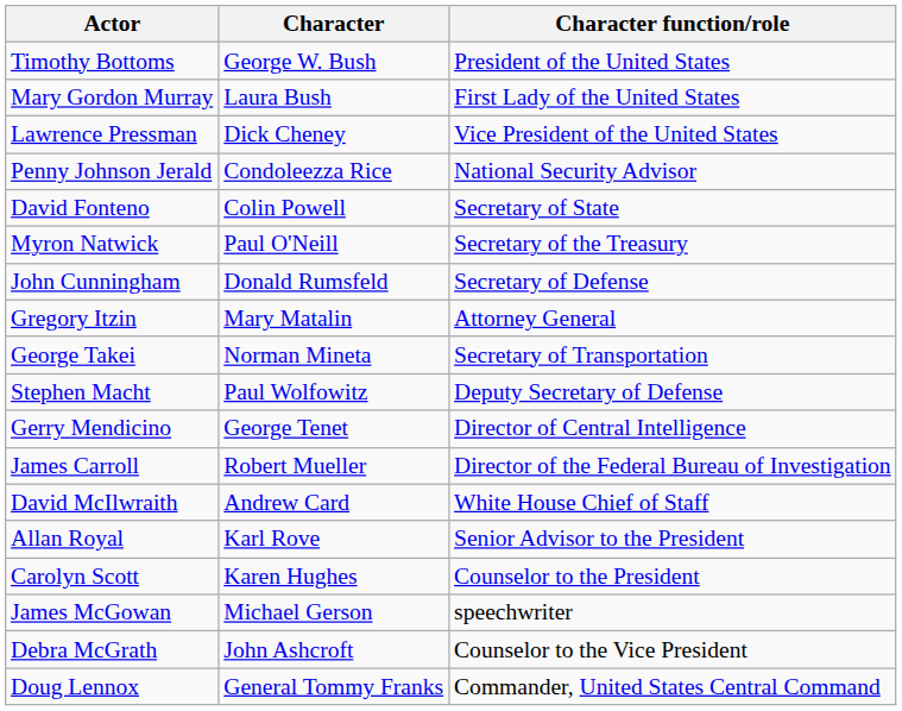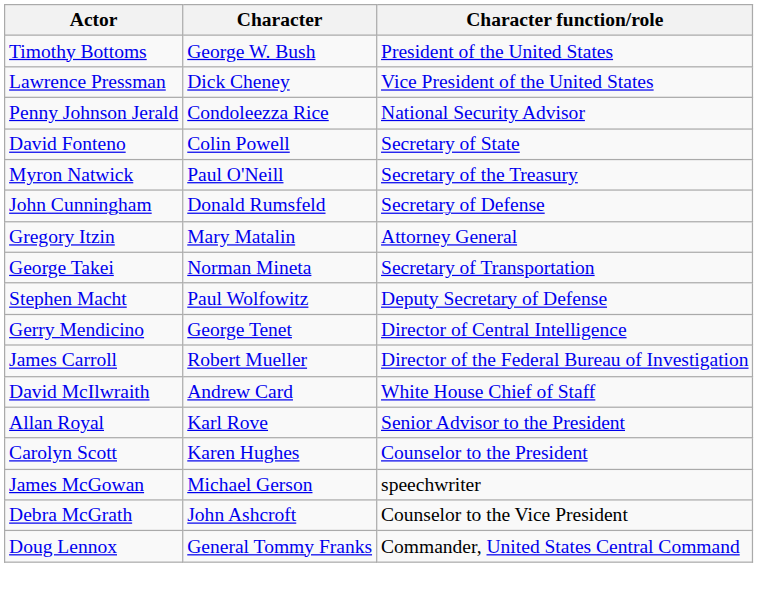 <table class="wikitable">
 <tr>
 <th>Actor</th>
 <th>Character</th>
 <th>Character function/role</th>
 </tr>
 <tr>
 <td><a href='#'>Timothy Bottoms</a></td>
 <td><a href='#'>George W. Bush</a></td>
 <td><a href='#'>President of the United States</a></td>
-</tr>
-<tr>
-<td><a href='#'>Mary Gordon Murray</a></td>
-<td><a href='#'>Laura Bush</a></td>
-<td><a href='#'>First Lady of the United States</a></td>
 </tr>
 <tr>
 <td><a href='#'>Lawrence Pressman</a></td>
 <td><a href='#'>Dick Cheney</a></td>
 <td><a href='#'>Vice President of the United States</a></td>
 </tr>
 <tr>
 <td><a href='#'>Penny Johnson Jerald</a></td>
 <td><a href='#'>Condoleezza Rice</a></td>
 <td><a href='#'>National Security Advisor</a></td>
 </tr>
 <tr>
 <td><a href='#'>David Fonteno</a></td>
 <td><a href='#'>Colin Powell</a></td>
 <td><a href='#'>Secretary of State</a></td>
 </tr>
 <tr>
 <td><a href='#'>Myron Natwick</a></td>
 <td><a href='#'>Paul O'Neill</a></td>
 <td><a href='#'>Secretary of the Treasury</a></td>
 </tr>
 <tr>
 <td><a href='#'>John Cunningham</a></td>
 <td><a href='#'>Donald Rumsfeld</a></td>
 <td><a href='#'>Secretary of Defense</a></td>
 </tr>
 <tr>
 <td><a href='#'>Gregory Itzin</a></td>
 <td><a href='#'>Mary Matalin</a></td>
 <td><a href='#'>Attorney General</a></td>
 </tr>
 <tr>
 <td><a href='#'>George Takei</a></td>
 <td><a href='#'>Norman Mineta</a></td>
 <td><a href='#'>Secretary of Transportation</a></td>
 </tr>
 <tr>
 <td><a href='#'>Stephen Macht</a></td>
 <td><a href='#'>Paul Wolfowitz</a></td>
 <td><a href='#'>Deputy Secretary of Defense</a></td>
 </tr>
 <tr>
 <td><a href='#'>Gerry Mendicino</a></td>
 <td><a href='#'>George Tenet</a></td>
 <td><a href='#'>Director of Central Intelligence</a></td>
 </tr>
 <tr>
 <td><a href='#'>James Carroll</a></td>
 <td><a href='#'>Robert Mueller</a></td>
 <td><a href='#'>Director of the Federal Bureau of Investigation</a></td>
 </tr>
 <tr>
 <td><a href='#'>David McIlwraith</a></td>
 <td><a href='#'>Andrew Card</a></td>
 <td><a href='#'>White House Chief of Staff</a></td>
 </tr>
 <tr>
 <td><a href='#'>Allan Royal</a></td>
 <td><a href='#'>Karl Rove</a></td>
 <td><a href='#'>Senior Advisor to the President</a></td>
 </tr>
 <tr>
 <td><a href='#'>Carolyn Scott</a></td>
 <td><a href='#'>Karen Hughes</a></td>
 <td><a href='#'>Counselor to the President</a></td>
 </tr>
 <tr>
 <td><a href='#'>James McGowan</a></td>
 <td><a href='#'>Michael Gerson</a></td>
 <td>speechwriter</td>
 </tr>
 <tr>
 <td><a href='#'>Debra McGrath</a></td>
 <td><a href='#'>John Ashcroft</a></td>
 <td>Counselor to the Vice President</td>
 </tr>
 <tr>
 <td><a href='#'>Doug Lennox</a></td>
 <td><a href='#'>General Tommy Franks</a></td>
 <td>Commander, <a href='#'>United States Central Command</a></td>
 </tr>
 </table>
